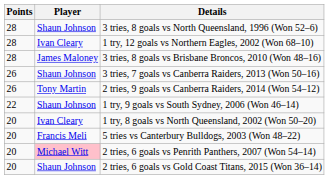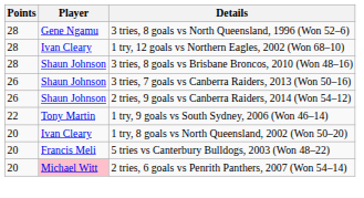 <table class="wikitable">
 <tr>
 <th>Points</th>
 <th>Player</th>
 <th>Details</th>
 </tr>
 <tr>
 <td>28</td>
-<td><a href='#'>Shaun Johnson</a></td>
+<td><a href='#'>Gene Ngamu</a></td>
 <td>3 tries, 8 goals vs North Queensland, 1996 (Won 52–6)</td>
 </tr>
 <tr>
 <td>28</td>
 <td><a href='#'>Ivan Cleary</a></td>
 <td>1 try, 12 goals vs Northern Eagles, 2002 (Won 68–10)</td>
 </tr>
 <tr |->
 <td>28</td>
-<td><a href='#'>James Maloney</a></td>
+<td><a href='#'>Shaun Johnson</a></td>
 <td>3 tries, 8 goals vs Brisbane Broncos, 2010 (Won 48–16)</td>
 </tr>
 <tr |->
 <td>26</td>
 <td><a href='#'>Shaun Johnson</a></td>
 <td>3 tries, 7 goals vs Canberra Raiders, 2013 (Won 50–16)</td>
 </tr>
 <tr |->
 <td>26</td>
-<td><a href='#'>Tony Martin</a></td>
+<td><a href='#'>Shaun Johnson</a></td>
 <td>2 tries, 9 goals vs Canberra Raiders, 2014 (Won 54–12)</td>
 </tr>
 <tr |->
 <td>22</td>
-<td><a href='#'>Shaun Johnson</a></td>
+<td><a href='#'>Tony Martin</a></td>
 <td>1 try, 9 goals vs South Sydney, 2006 (Won 46–14)</td>
 </tr>
 <tr |->
 <td>20</td>
 <td><a href='#'>Ivan Cleary</a></td>
 <td>1 try, 8 goals vs North Queensland, 2002 (Won 50–20)</td>
 </tr>
 <tr |->
 <td>20</td>
 <td><a href='#'>Francis Meli</a></td>
 <td>5 tries vs Canterbury Bulldogs, 2003 (Won 48–22)</td>
 </tr>
 <tr –>
 <td>20</td>
 <td style="background: pink;"><a href='#'>Michael Witt</a></td>
 <td>2 tries, 6 goals vs Penrith Panthers, 2007 (Won 54–14)</td>
 </tr>
-<tr –>
-<td>20</td>
-<td><a href='#'>Shaun Johnson</a></td>
-<td>2 tries, 6 goals vs Gold Coast Titans, 2015 (Won 36–14)</td>
-</tr>
 </table>
